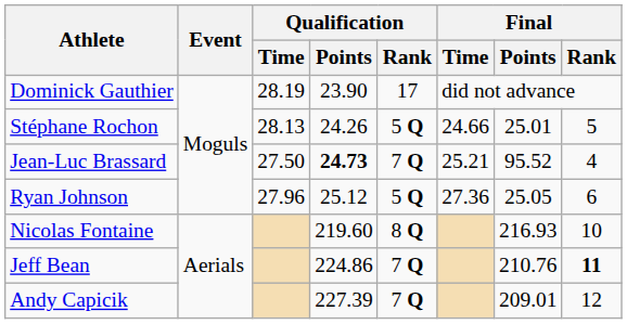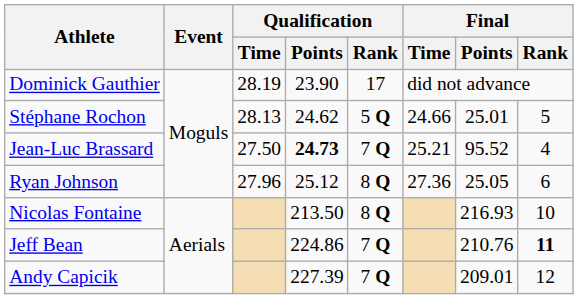 <table class="wikitable" style="font-size:90%">
 <tr>
 <th rowspan="2">Athlete</th>
 <th rowspan="2">Event</th>
 <th colspan="3">Qualification</th>
 <th colspan="3">Final</th>
 </tr>
 <tr>
 <th>Time</th>
 <th>Points</th>
 <th>Rank</th>
 <th>Time</th>
 <th>Points</th>
 <th>Rank</th>
 </tr>
 <tr>
 <td><a href='#'>Dominick Gauthier</a></td>
 <td rowspan="4">Moguls</td>
 <td align="center">28.19</td>
 <td align="center">23.90</td>
 <td align="center">17</td>
 <td colspan="3">did not advance</td>
 </tr>
 <tr>
 <td><a href='#'>Stéphane Rochon</a></td>
 <td align="center">28.13</td>
-<td align="center">24.26</td>
+<td align="center">24.62</td>
 <td align="center">5 <strong>Q</strong></td>
 <td align="center">24.66</td>
 <td align="center">25.01</td>
 <td align="center">5</td>
 </tr>
 <tr>
 <td><a href='#'>Jean-Luc Brassard</a></td>
 <td align="center">27.50</td>
 <td align="center"><strong>24.73</strong></td>
 <td align="center">7 <strong>Q</strong></td>
 <td align="center">25.21</td>
 <td align="center">95.52</td>
 <td align="center">4</td>
 </tr>
 <tr>
 <td><a href='#'>Ryan Johnson</a></td>
 <td align="center">27.96</td>
 <td align="center">25.12</td>
-<td align="center">5 <strong>Q</strong></td>
+<td align="center">8 <strong>Q</strong></td>
 <td align="center">27.36</td>
 <td align="center">25.05</td>
 <td align="center">6</td>
 </tr>
 <tr>
 <td><a href='#'>Nicolas Fontaine</a></td>
 <td rowspan="3">Aerials</td>
 <td bgcolor="wheat"></td>
-<td align="center">219.60</td>
+<td align="center">213.50</td>
 <td align="center">8 <strong>Q</strong></td>
 <td bgcolor="wheat"></td>
 <td align="center">216.93</td>
 <td align="center">10</td>
 </tr>
 <tr>
 <td><a href='#'>Jeff Bean</a></td>
 <td bgcolor="wheat"></td>
 <td align="center">224.86</td>
 <td align="center">7 <strong>Q</strong></td>
 <td bgcolor="wheat"></td>
 <td align="center">210.76</td>
 <td align="center"><strong>11</strong></td>
 </tr>
 <tr>
 <td><a href='#'>Andy Capicik</a></td>
 <td bgcolor="wheat"></td>
 <td align="center">227.39</td>
 <td align="center">7 <strong>Q</strong></td>
 <td bgcolor="wheat"></td>
 <td align="center">209.01</td>
 <td align="center">12</td>
 </tr>
 </table>
